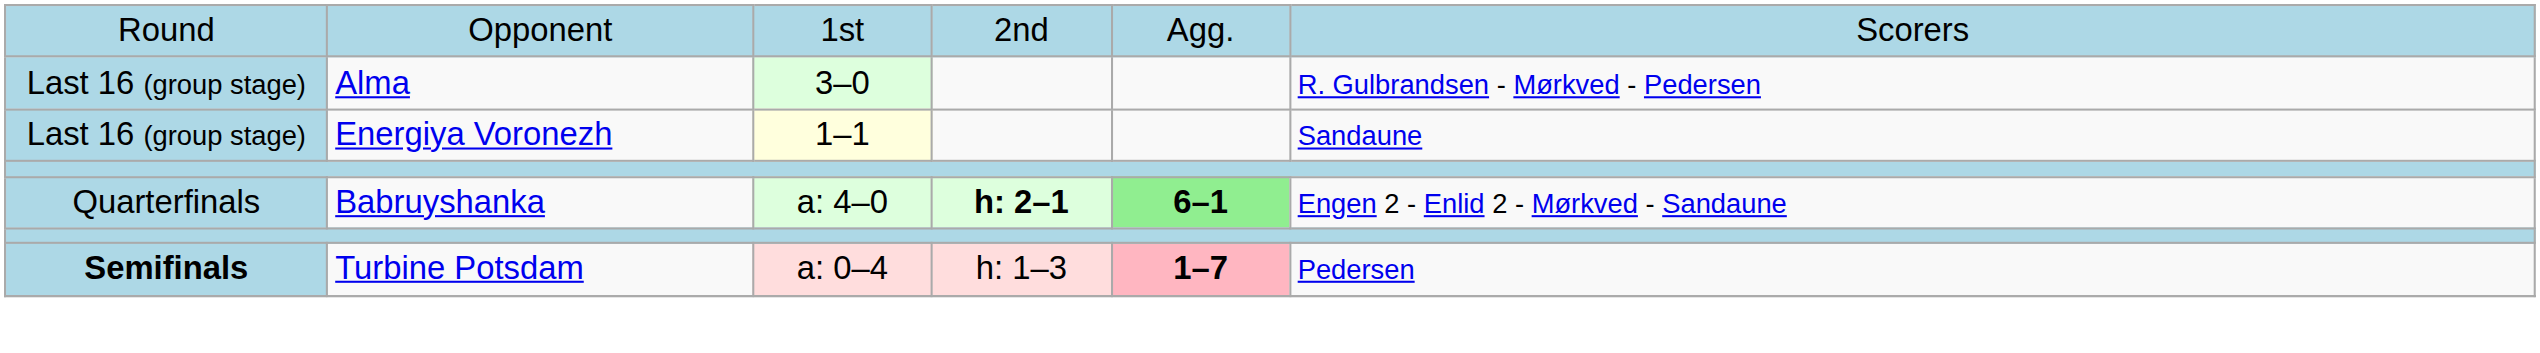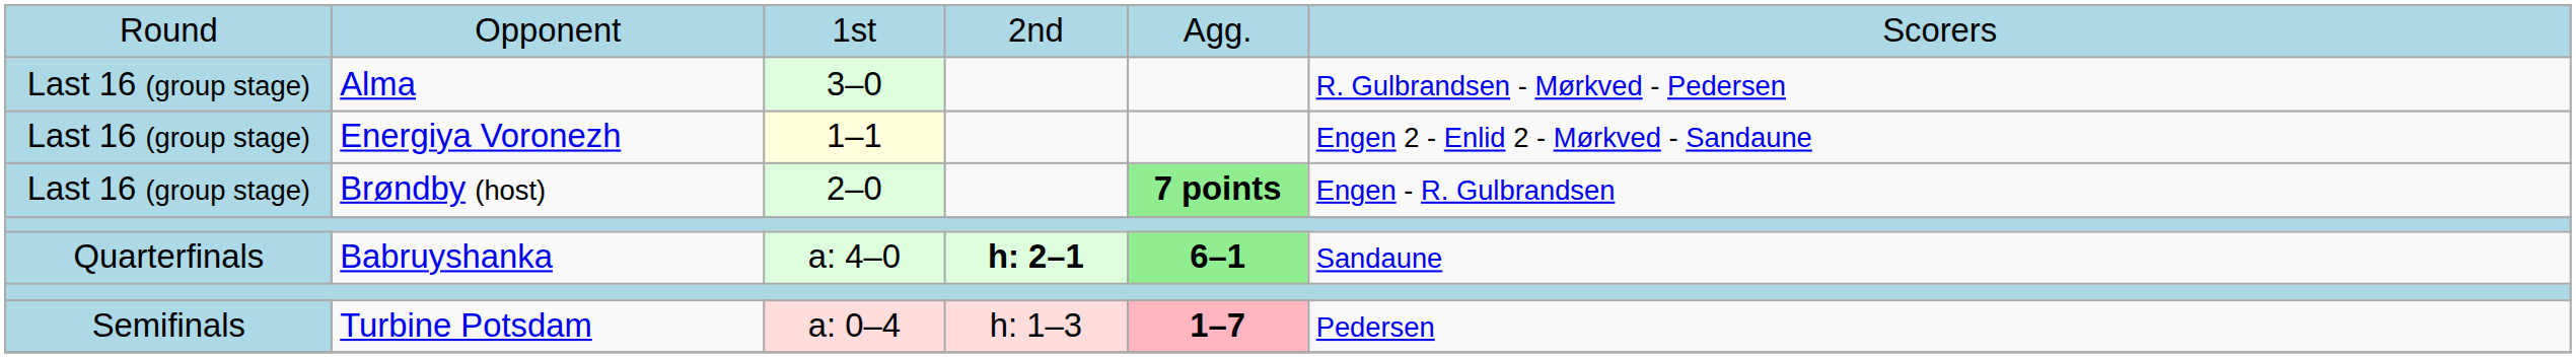 <table class="wikitable" style="text-align:center">
 <tr bgcolor=lightblue>
 <td width=150px>Round</td>
 <td width=200px>Opponent</td>
 <td width=80px>1st</td>
 <td width=80px>2nd</td>
 <td width=80px>Agg.</td>
 <td width=600px>Scorers</td>
 </tr>
 <tr>
 <td bgcolor=lightblue>Last 16 <small>(group stage)</small></td>
 <td align=left> <a href='#'>Alma</a></td>
 <td bgcolor="#ddffdd">3–0</td>
 <td></td>
 <td></td>
 <td align=left><small><a href='#'>R. Gulbrandsen</a> - <a href='#'>Mørkved</a> - <a href='#'>Pedersen</a></small></td>
 </tr>
 <tr>
 <td bgcolor=lightblue>Last 16 <small>(group stage)</small></td>
 <td align=left> <a href='#'>Energiya Voronezh</a></td>
 <td bgcolor="#ffffdd">1–1</td>
 <td></td>
 <td></td>
-<td align=left><small><a href='#'>Sandaune</a></small></td>
+<td align=left><small><a href='#'>Engen</a> 2 - <a href='#'>Enlid</a> 2 - <a href='#'>Mørkved</a> - <a href='#'>Sandaune</a></small></td>
+</tr>
+<tr>
+<td bgcolor=lightblue>Last 16 <small>(group stage)</small></td>
+<td align=left> <a href='#'>Brøndby</a> <small>(host)</small></td>
+<td bgcolor="#ddffdd">2–0</td>
+<td></td>
+<td bgcolor=lightgreen><strong>7 points</strong></td>
+<td align=left><small><a href='#'>Engen</a> - <a href='#'>R. Gulbrandsen</a> </small></td>
 </tr>
 <tr bgcolor=lightblue>
 <td colspan=6></td>
 </tr>
 <tr>
 <td bgcolor=lightblue>Quarterfinals</td>
 <td align=left> <a href='#'>Babruyshanka</a></td>
 <td bgcolor="#ddffdd">a: 4–0</td>
 <td bgcolor="#ddffdd"><strong>h: 2–1</strong></td>
 <td bgcolor=lightgreen><strong>6–1</strong></td>
-<td align=left><small><a href='#'>Engen</a> 2 - <a href='#'>Enlid</a> 2 - <a href='#'>Mørkved</a> - <a href='#'>Sandaune</a></small></td>
+<td align=left><small><a href='#'>Sandaune</a></small></td>
 </tr>
 <tr bgcolor=lightblue>
 <td colspan=6></td>
 </tr>
 <tr>
-<td bgcolor=lightblue><strong>Semifinals</strong></td>
+<td bgcolor=lightblue>Semifinals</td>
 <td align=left> <a href='#'>Turbine Potsdam</a></td>
 <td bgcolor="#ffdddd">a: 0–4</td>
 <td bgcolor="#ffdddd">h: 1–3</td>
 <td bgcolor=lightpink><strong>1–7</strong></td>
 <td align=left><small><a href='#'>Pedersen</a></small></td>
 </tr>
 <tr>
 </tr>
 </table>
